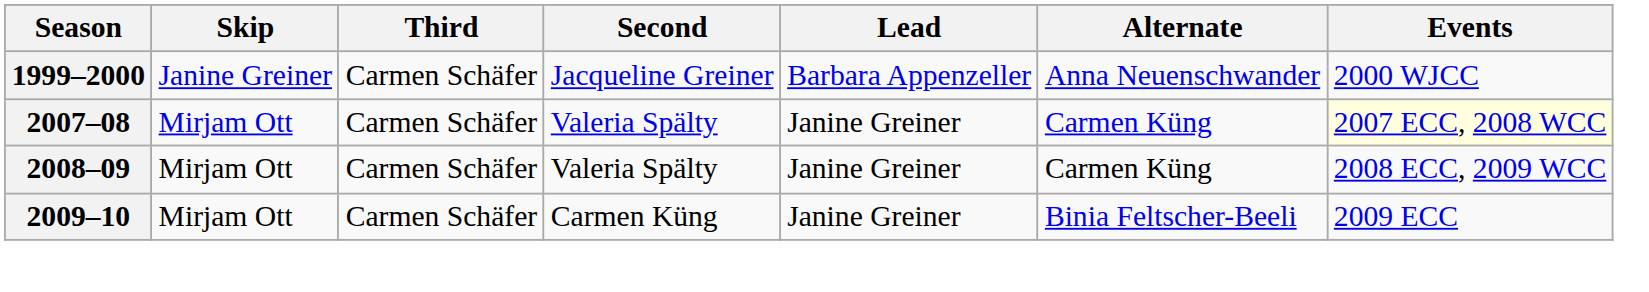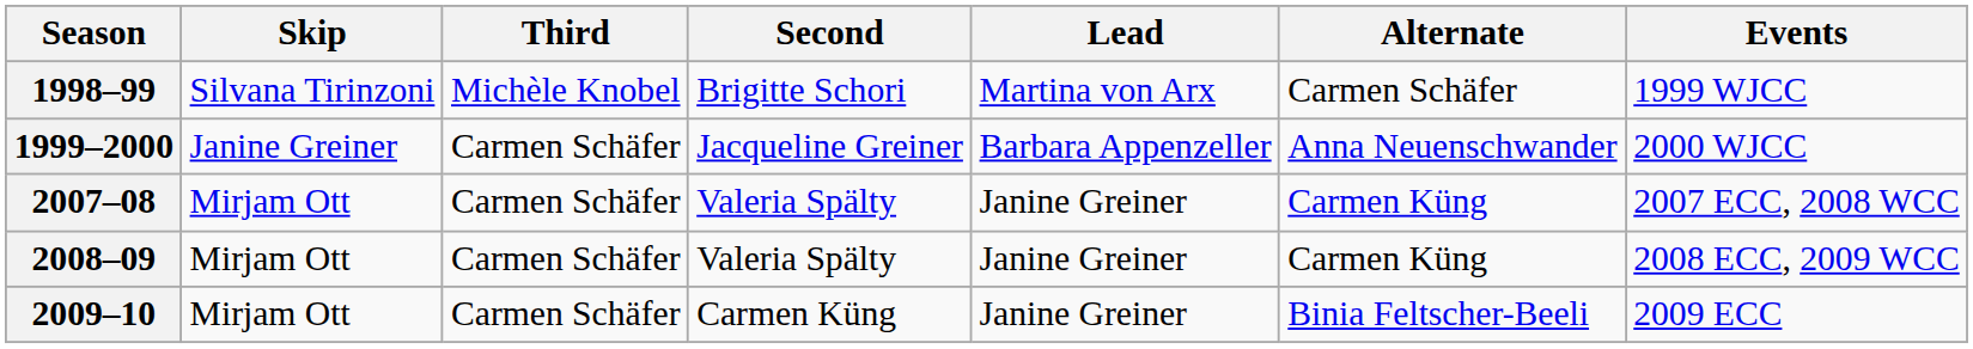 <table class="wikitable">
 <tr>
 <th scope="col">Season</th>
 <th scope="col">Skip</th>
 <th scope="col">Third</th>
 <th scope="col">Second</th>
 <th scope="col">Lead</th>
 <th scope="col">Alternate</th>
 <th scope="col">Events</th>
+</tr>
+<tr>
+<th scope="row">1998–99</th>
+<td><a href='#'>Silvana Tirinzoni</a></td>
+<td><a href='#'>Michèle Knobel</a></td>
+<td><a href='#'>Brigitte Schori</a></td>
+<td><a href='#'>Martina von Arx</a></td>
+<td>Carmen Schäfer</td>
+<td><a href='#'>1999 WJCC</a></td>
 </tr>
 <tr>
 <th scope="row">1999–2000</th>
 <td><a href='#'>Janine Greiner</a></td>
 <td>Carmen Schäfer</td>
 <td><a href='#'>Jacqueline Greiner</a></td>
 <td><a href='#'>Barbara Appenzeller</a></td>
 <td><a href='#'>Anna Neuenschwander</a></td>
 <td><a href='#'>2000 WJCC</a></td>
 </tr>
 <tr>
 <th scope="row">2007–08</th>
 <td><a href='#'>Mirjam Ott</a></td>
 <td>Carmen Schäfer</td>
 <td><a href='#'>Valeria Spälty</a></td>
 <td>Janine Greiner</td>
 <td><a href='#'>Carmen Küng</a></td>
-<td style="background: lightyellow;"><a href='#'>2007 ECC</a>, <a href='#'>2008 WCC</a></td>
+<td><a href='#'>2007 ECC</a>, <a href='#'>2008 WCC</a></td>
 </tr>
 <tr>
 <th scope="row">2008–09</th>
 <td>Mirjam Ott</td>
 <td>Carmen Schäfer</td>
 <td>Valeria Spälty</td>
 <td>Janine Greiner</td>
 <td>Carmen Küng</td>
 <td><a href='#'>2008 ECC</a>, <a href='#'>2009 WCC</a></td>
 </tr>
 <tr>
 <th scope="row">2009–10</th>
 <td>Mirjam Ott</td>
 <td>Carmen Schäfer</td>
 <td>Carmen Küng</td>
 <td>Janine Greiner</td>
 <td><a href='#'>Binia Feltscher-Beeli</a></td>
 <td><a href='#'>2009 ECC</a></td>
 </tr>
 </table>
